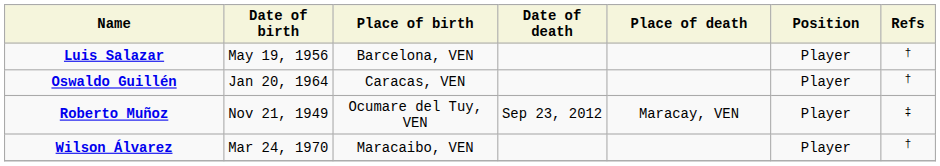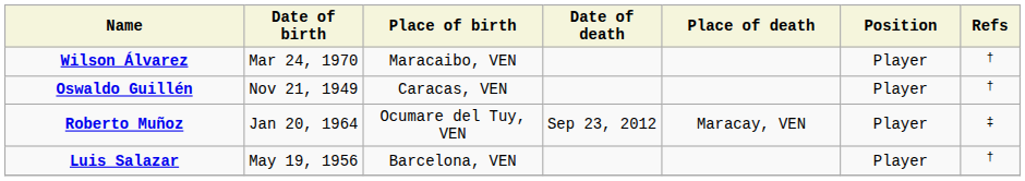 <table class="wikitable">
 <tr>
 <th style="background:#F5F5DC;" width=20%>Name</th>
 <th width=10% style="background:#F5F5DC;">Date of birth</th>
 <th width=15% style="background:#F5F5DC;">Place of birth</th>
 <th width=10% style="background:#F5F5DC;">Date of death</th>
 <th width=15% style="background:#F5F5DC;">Place of death</th>
 <th width=10% style="background:#F5F5DC;">Position</th>
 <th width=5% style="background:#F5F5DC;">Refs</th>
 </tr>
 <tr align=center>
+<td><strong><a href='#'>Wilson Álvarez</a></strong></td>
+<td>Mar 24, 1970</td>
+<td>Maracaibo, VEN</td>
+<td></td>
+<td></td>
+<td>Player</td>
+<td><sup> † </sup> </td>
+</tr>
+<tr align=center>
+<td><strong><a href='#'>Oswaldo Guillén</a></strong></td>
+<td>Nov 21, 1949</td>
+<td>Caracas, VEN</td>
+<td></td>
+<td></td>
+<td>Player</td>
+<td><sup> † </sup> </td>
+</tr>
+<tr align=center>
+<td><strong><a href='#'>Roberto Muñoz</a></strong></td>
+<td>Jan 20, 1964</td>
+<td>Ocumare del Tuy, VEN</td>
+<td>Sep 23, 2012</td>
+<td>Maracay, VEN</td>
+<td>Player</td>
+<td><sup> ‡ </sup> </td>
+</tr>
+<tr align=center>
 <td><strong><a href='#'>Luis Salazar</a></strong></td>
 <td>May 19, 1956</td>
 <td>Barcelona, VEN</td>
 <td></td>
 <td></td>
 <td>Player</td>
 <td><sup> † </sup> </td>
 </tr>
 <tr align=center>
-<td><strong><a href='#'>Oswaldo Guillén</a></strong></td>
-<td>Jan 20, 1964</td>
-<td>Caracas, VEN</td>
-<td></td>
-<td></td>
-<td>Player</td>
-<td><sup> † </sup> </td>
-</tr>
-<tr align=center>
-<td><strong><a href='#'>Roberto Muñoz</a></strong></td>
-<td>Nov 21, 1949</td>
-<td>Ocumare del Tuy, VEN</td>
-<td>Sep 23, 2012</td>
-<td>Maracay, VEN</td>
-<td>Player</td>
-<td><sup> ‡ </sup> </td>
-</tr>
-<tr align=center>
-<td><strong><a href='#'>Wilson Álvarez</a></strong></td>
-<td>Mar 24, 1970</td>
-<td>Maracaibo, VEN</td>
-<td></td>
-<td></td>
-<td>Player</td>
-<td><sup> † </sup> </td>
-</tr>
-<tr align=center>
 </tr>
 </table>
